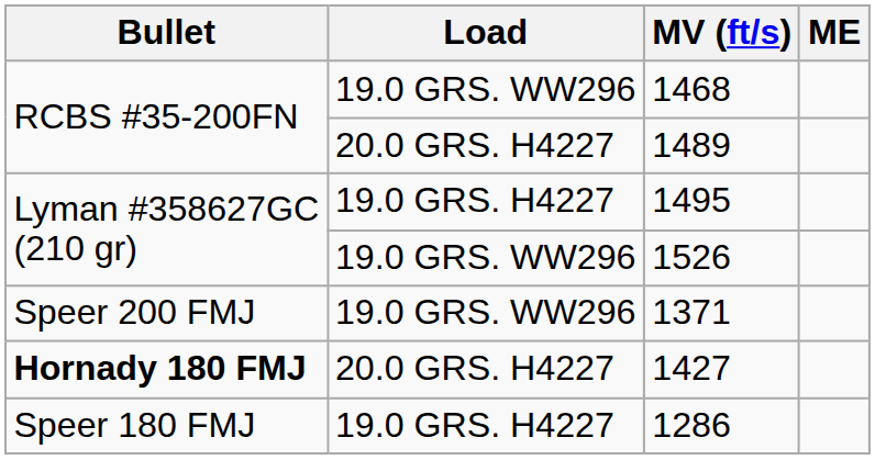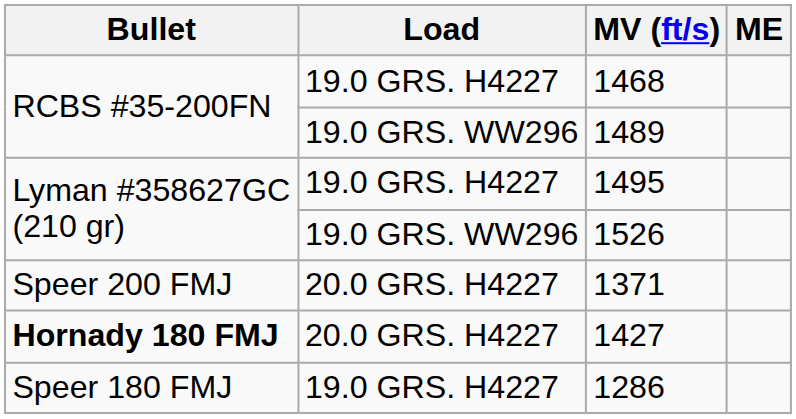 <table class="wikitable">
 <tr>
 <th>Bullet</th>
 <th>Load</th>
 <th>MV (<a href='#'>ft/s</a>)</th>
 <th>ME</th>
 </tr>
 <tr>
 <td rowspan="2">RCBS #35-200FN</td>
-<td>19.0 GRS. WW296</td>
+<td>19.0 GRS. H4227</td>
 <td>1468</td>
 <td></td>
 </tr>
 <tr>
-<td>20.0 GRS. H4227</td>
+<td>19.0 GRS. WW296</td>
 <td>1489</td>
 <td></td>
 </tr>
 <tr>
 <td rowspan="2">Lyman #358627GC<br>(210 gr)</td>
 <td>19.0 GRS. H4227</td>
 <td>1495</td>
 <td></td>
 </tr>
 <tr>
 <td>19.0 GRS. WW296</td>
 <td>1526</td>
 <td></td>
 </tr>
 <tr>
 <td>Speer 200 FMJ</td>
-<td>19.0 GRS. WW296</td>
+<td>20.0 GRS. H4227</td>
 <td>1371</td>
 <td></td>
 </tr>
 <tr>
 <td><strong>Hornady 180 FMJ</strong></td>
 <td>20.0 GRS. H4227</td>
 <td>1427</td>
 <td></td>
 </tr>
 <tr>
 <td>Speer 180 FMJ</td>
 <td>19.0 GRS. H4227</td>
 <td>1286</td>
 <td></td>
 </tr>
 </table>
